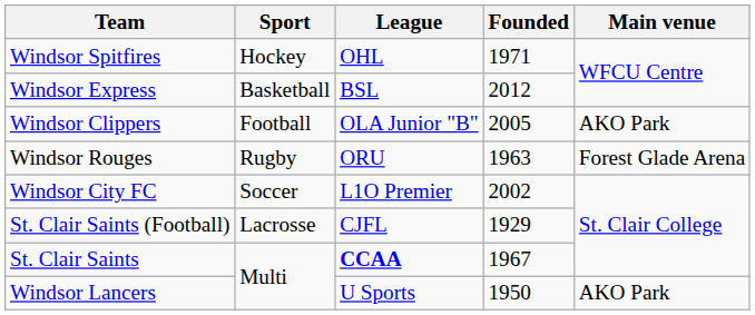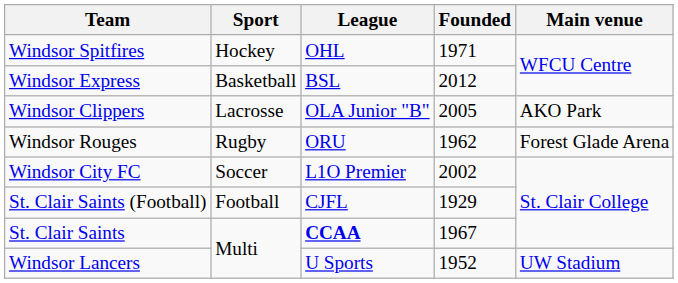 <table class="wikitable sortable">
 <tr>
 <th>Team</th>
 <th>Sport</th>
 <th>League</th>
 <th>Founded</th>
 <th>Main venue</th>
 </tr>
 <tr>
 <td><a href='#'>Windsor Spitfires</a></td>
 <td>Hockey</td>
 <td><a href='#'>OHL</a></td>
 <td>1971</td>
 <td rowspan="2"><a href='#'>WFCU Centre</a></td>
 </tr>
 <tr>
 <td><a href='#'>Windsor Express</a></td>
 <td>Basketball</td>
 <td><a href='#'>BSL</a></td>
 <td>2012</td>
 </tr>
 <tr>
 <td><a href='#'>Windsor Clippers</a></td>
-<td>Football</td>
+<td>Lacrosse</td>
 <td><a href='#'>OLA Junior "B"</a></td>
 <td>2005</td>
 <td>AKO Park</td>
 </tr>
 <tr>
 <td>Windsor Rouges</td>
 <td>Rugby</td>
 <td><a href='#'>ORU</a></td>
-<td>1963</td>
+<td>1962</td>
 <td>Forest Glade Arena</td>
 </tr>
 <tr>
 <td><a href='#'>Windsor City FC</a></td>
 <td>Soccer</td>
 <td><a href='#'>L1O Premier</a></td>
 <td>2002</td>
 <td rowspan="3"><a href='#'>St. Clair College</a></td>
 </tr>
 <tr>
 <td><a href='#'>St. Clair Saints</a> (Football)</td>
-<td>Lacrosse</td>
+<td>Football</td>
 <td><a href='#'>CJFL</a></td>
 <td>1929</td>
 </tr>
 <tr>
 <td><a href='#'>St. Clair Saints</a></td>
 <td rowspan="2">Multi</td>
 <td><strong><a href='#'>CCAA</a></strong></td>
 <td>1967</td>
 </tr>
 <tr>
 <td><a href='#'>Windsor Lancers</a></td>
 <td><a href='#'>U Sports</a></td>
-<td>1950</td>
-<td>AKO Park</td>
+<td>1952</td>
+<td><a href='#'>UW Stadium</a></td>
 </tr>
 </table>
